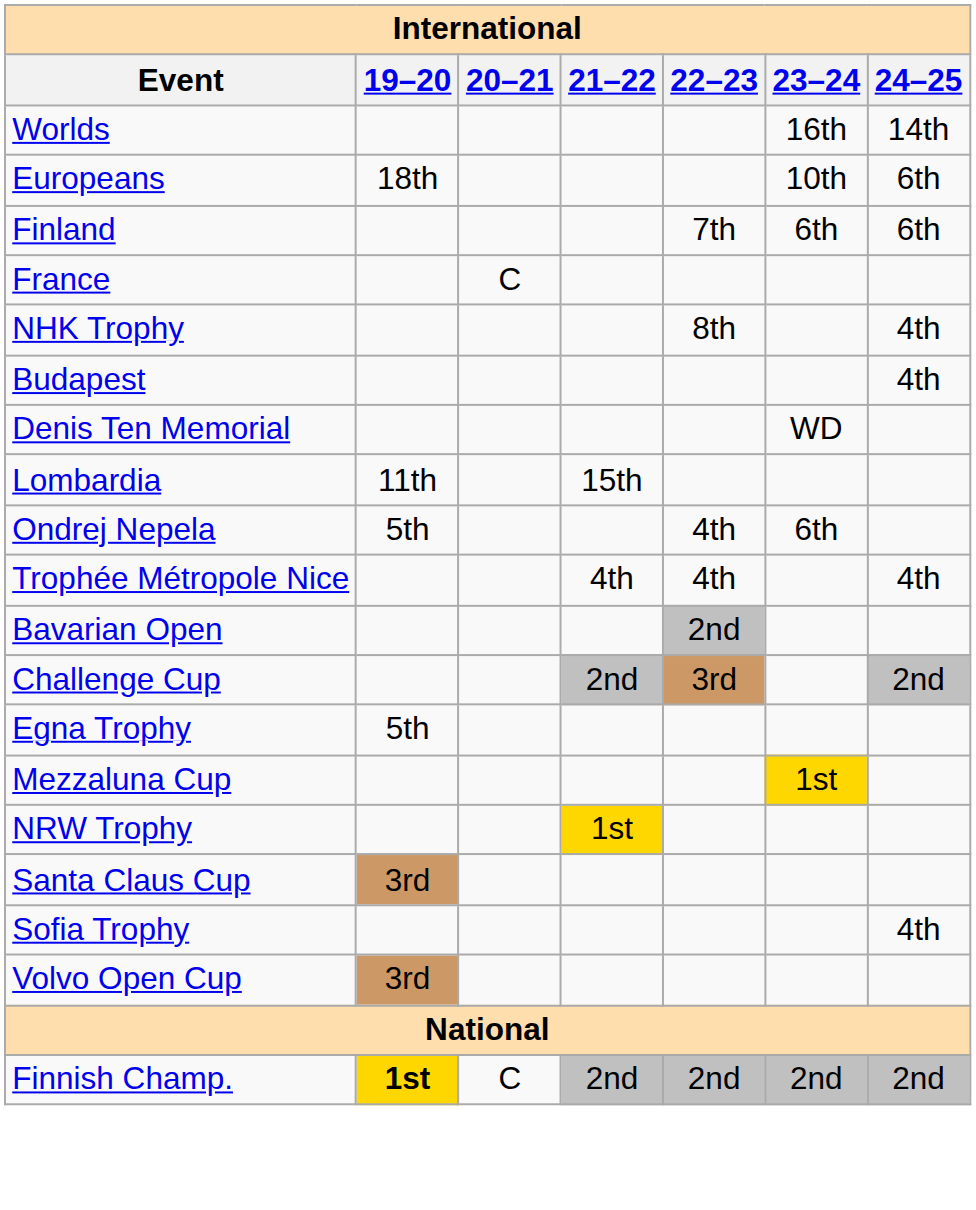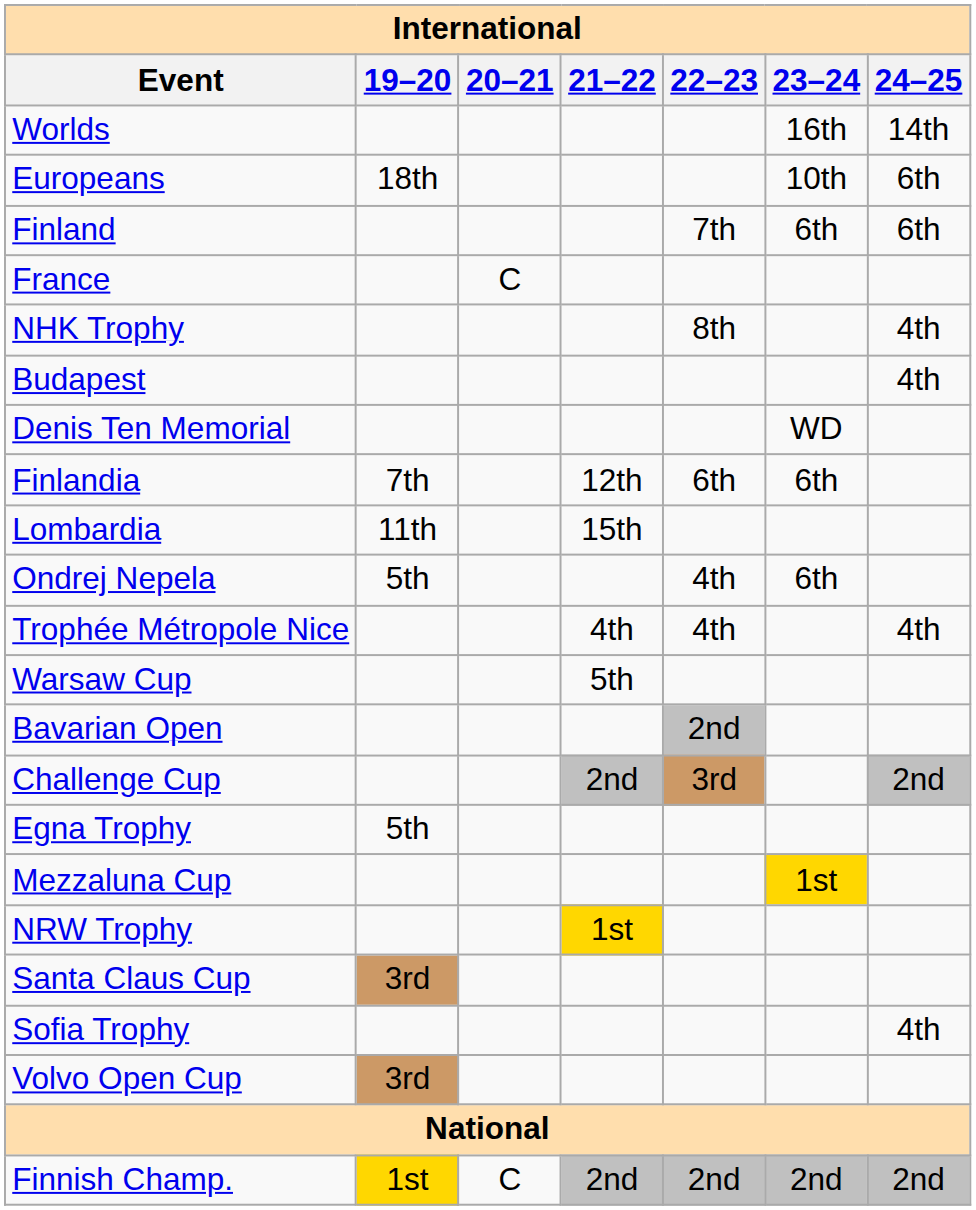 <table class="wikitable" style="text-align:center">
 <tr>
 <th colspan="7" style="background-color: #ffdead; " align="center">International</th>
 </tr>
 <tr>
 <th>Event</th>
 <th><a href='#'>19–20</a></th>
 <th><a href='#'>20–21</a></th>
 <th><a href='#'>21–22</a></th>
 <th><a href='#'>22–23</a></th>
 <th><a href='#'>23–24</a></th>
 <th><a href='#'>24–25</a></th>
 </tr>
 <tr>
 <td align=left><a href='#'>Worlds</a></td>
 <td></td>
 <td></td>
 <td></td>
 <td></td>
 <td>16th</td>
 <td>14th</td>
 </tr>
 <tr>
 <td align=left><a href='#'>Europeans</a></td>
 <td>18th</td>
 <td></td>
 <td></td>
 <td></td>
 <td>10th</td>
 <td>6th</td>
 </tr>
 <tr>
 <td align=left> <a href='#'>Finland</a></td>
 <td></td>
 <td></td>
 <td></td>
 <td>7th</td>
 <td>6th</td>
 <td>6th</td>
 </tr>
 <tr>
 <td align=left> <a href='#'>France</a></td>
 <td></td>
 <td>C</td>
 <td></td>
 <td></td>
 <td></td>
 <td></td>
 </tr>
 <tr>
 <td align=left> <a href='#'>NHK Trophy</a></td>
 <td></td>
 <td></td>
 <td></td>
 <td>8th</td>
 <td></td>
 <td>4th</td>
 </tr>
 <tr>
 <td align=left> <a href='#'>Budapest</a></td>
 <td></td>
 <td></td>
 <td></td>
 <td></td>
 <td></td>
 <td>4th</td>
 </tr>
 <tr>
 <td align=left> <a href='#'>Denis Ten Memorial</a></td>
 <td></td>
 <td></td>
 <td></td>
 <td></td>
 <td>WD</td>
 <td></td>
 </tr>
 <tr>
+<td align=left> <a href='#'>Finlandia</a></td>
+<td>7th</td>
+<td></td>
+<td>12th</td>
+<td>6th</td>
+<td>6th</td>
+<td></td>
+</tr>
+<tr>
 <td align=left> <a href='#'>Lombardia</a></td>
 <td>11th</td>
 <td></td>
 <td>15th</td>
 <td></td>
 <td></td>
 <td></td>
 </tr>
 <tr>
 <td align=left> <a href='#'>Ondrej Nepela</a></td>
 <td>5th</td>
 <td></td>
 <td></td>
 <td>4th</td>
 <td>6th</td>
 <td></td>
 </tr>
 <tr>
 <td align=left>  <a href='#'>Trophée Métropole Nice</a></td>
 <td></td>
 <td></td>
 <td>4th</td>
 <td>4th</td>
 <td></td>
 <td>4th</td>
+</tr>
+<tr>
+<td align="left"> <a href='#'>Warsaw Cup</a></td>
+<td></td>
+<td></td>
+<td>5th</td>
+<td></td>
+<td></td>
+<td></td>
 </tr>
 <tr>
 <td align="left"><a href='#'>Bavarian Open</a></td>
 <td></td>
 <td></td>
 <td></td>
 <td bgcolor="silver">2nd</td>
 <td></td>
 <td></td>
 </tr>
 <tr>
 <td align="left"><a href='#'>Challenge Cup</a></td>
 <td></td>
 <td></td>
 <td bgcolor="silver">2nd</td>
 <td bgcolor="cc9966">3rd</td>
 <td></td>
 <td bgcolor=silver>2nd</td>
 </tr>
 <tr>
 <td align=left><a href='#'>Egna Trophy</a></td>
 <td>5th</td>
 <td></td>
 <td></td>
 <td></td>
 <td></td>
 <td></td>
 </tr>
 <tr>
 <td align=left><a href='#'>Mezzaluna Cup</a></td>
 <td></td>
 <td></td>
 <td></td>
 <td></td>
 <td bgcolor=gold>1st</td>
 <td></td>
 </tr>
 <tr>
 <td align=left><a href='#'>NRW Trophy</a></td>
 <td></td>
 <td></td>
 <td bgcolor=gold>1st</td>
 <td></td>
 <td></td>
 <td></td>
 </tr>
 <tr>
 <td align=left><a href='#'>Santa Claus Cup</a></td>
 <td bgcolor=cc9966>3rd</td>
 <td></td>
 <td></td>
 <td></td>
 <td></td>
 <td></td>
 </tr>
 <tr>
 <td align=left><a href='#'>Sofia Trophy</a></td>
 <td></td>
 <td></td>
 <td></td>
 <td></td>
 <td></td>
 <td>4th</td>
 </tr>
 <tr>
 <td align=left><a href='#'>Volvo Open Cup</a></td>
 <td bgcolor=cc9966>3rd</td>
 <td></td>
 <td></td>
 <td></td>
 <td></td>
 <td></td>
 </tr>
 <tr>
 <th colspan="7" style="background-color: #ffdead; " align="center">National</th>
 </tr>
 <tr>
 <td align=left><a href='#'>Finnish Champ.</a></td>
-<td bgcolor=gold><strong>1st</strong></td>
+<td bgcolor=gold>1st</td>
 <td>C</td>
 <td bgcolor=silver>2nd</td>
 <td bgcolor=silver>2nd</td>
 <td bgcolor=silver>2nd</td>
 <td bgcolor=silver>2nd</td>
 </tr>
 </table>
